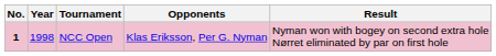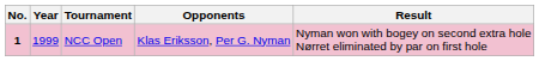 <table class="wikitable" style="font-size:95%;">
 <tr>
 <th>No.</th>
 <th>Year</th>
 <th>Tournament</th>
 <th>Opponents</th>
 <th>Result</th>
 </tr>
 <tr style="background:#F2C1D1;">
 <td align=center><strong>1</strong></td>
-<td><a href='#'>1998</a></td>
+<td><a href='#'>1999</a></td>
 <td><a href='#'>NCC Open</a></td>
 <td> <a href='#'>Klas Eriksson</a>,  <a href='#'>Per G. Nyman</a></td>
 <td>Nyman won with bogey on second extra hole<br>Nørret eliminated by par on first hole</td>
 </tr>
 </table>
